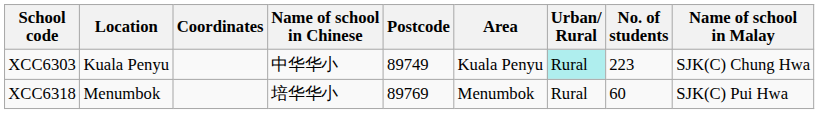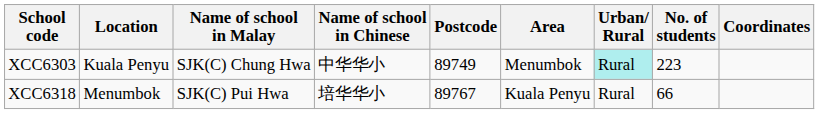 <table class="wikitable sortable">
 <tr>
 <th>School<br>code</th>
 <th>Location</th>
-<th>Coordinates</th>
+<th>Name of school<br>in Malay</th>
 <th>Name of school<br>in Chinese</th>
 <th>Postcode</th>
 <th>Area</th>
 <th>Urban/<br>Rural</th>
 <th>No. of<br>students</th>
-<th>Name of school<br>in Malay</th>
+<th>Coordinates</th>
 </tr>
 <tr>
 <td>XCC6303</td>
 <td>Kuala Penyu</td>
-<td></td>
+<td>SJK(C) Chung Hwa</td>
 <td>中华华小</td>
 <td>89749</td>
-<td>Kuala Penyu</td>
+<td>Menumbok</td>
 <td style="background: paleturquoise;">Rural</td>
 <td>223</td>
-<td>SJK(C) Chung Hwa</td>
+<td></td>
 </tr>
 <tr>
 <td>XCC6318</td>
 <td>Menumbok</td>
+<td>SJK(C) Pui Hwa</td>
+<td>培华华小</td>
+<td>89767</td>
+<td>Kuala Penyu</td>
+<td>Rural</td>
+<td>66</td>
 <td></td>
-<td>培华华小</td>
-<td>89769</td>
-<td>Menumbok</td>
-<td>Rural</td>
-<td>60</td>
-<td>SJK(C) Pui Hwa</td>
 </tr>
 </table>
